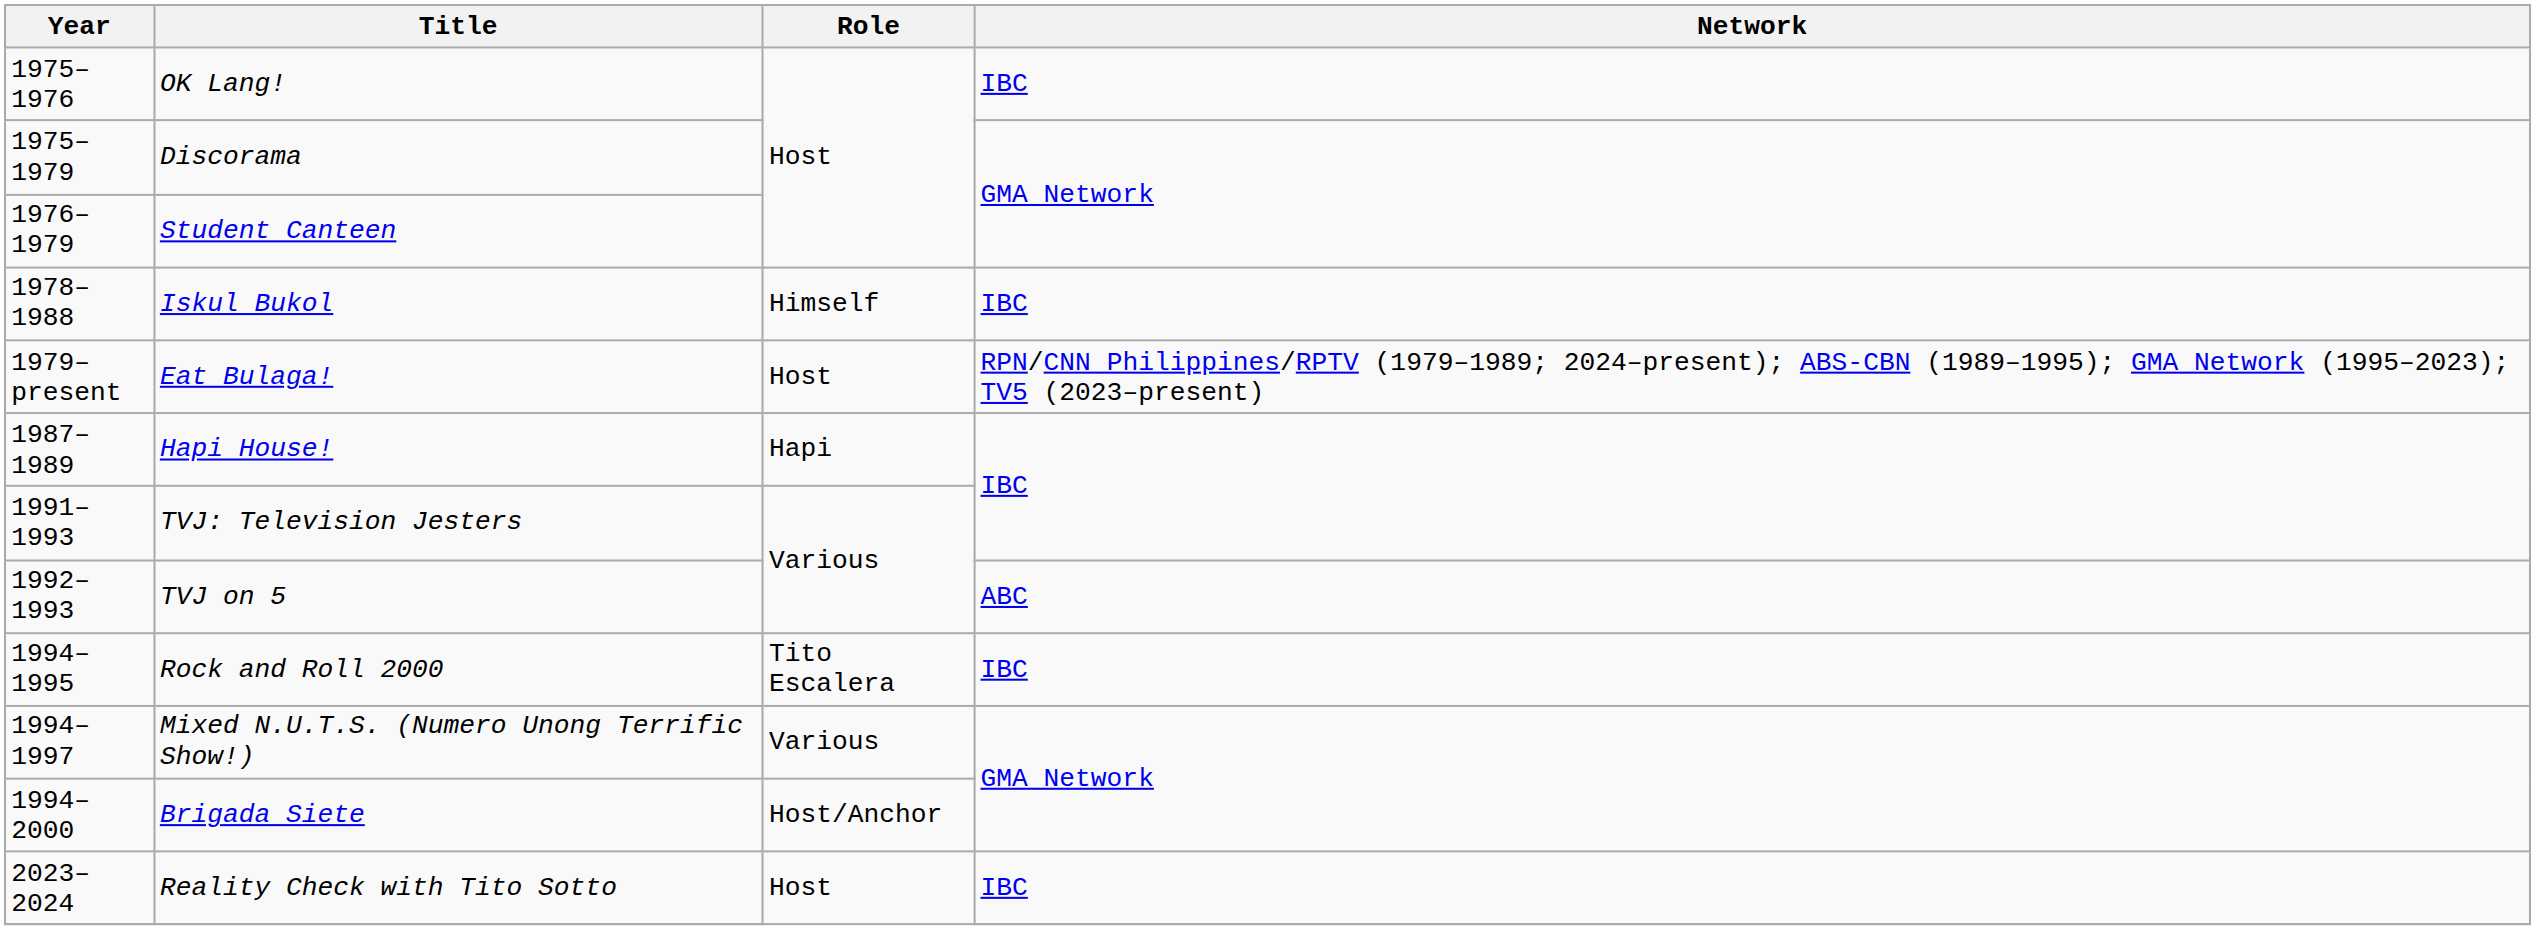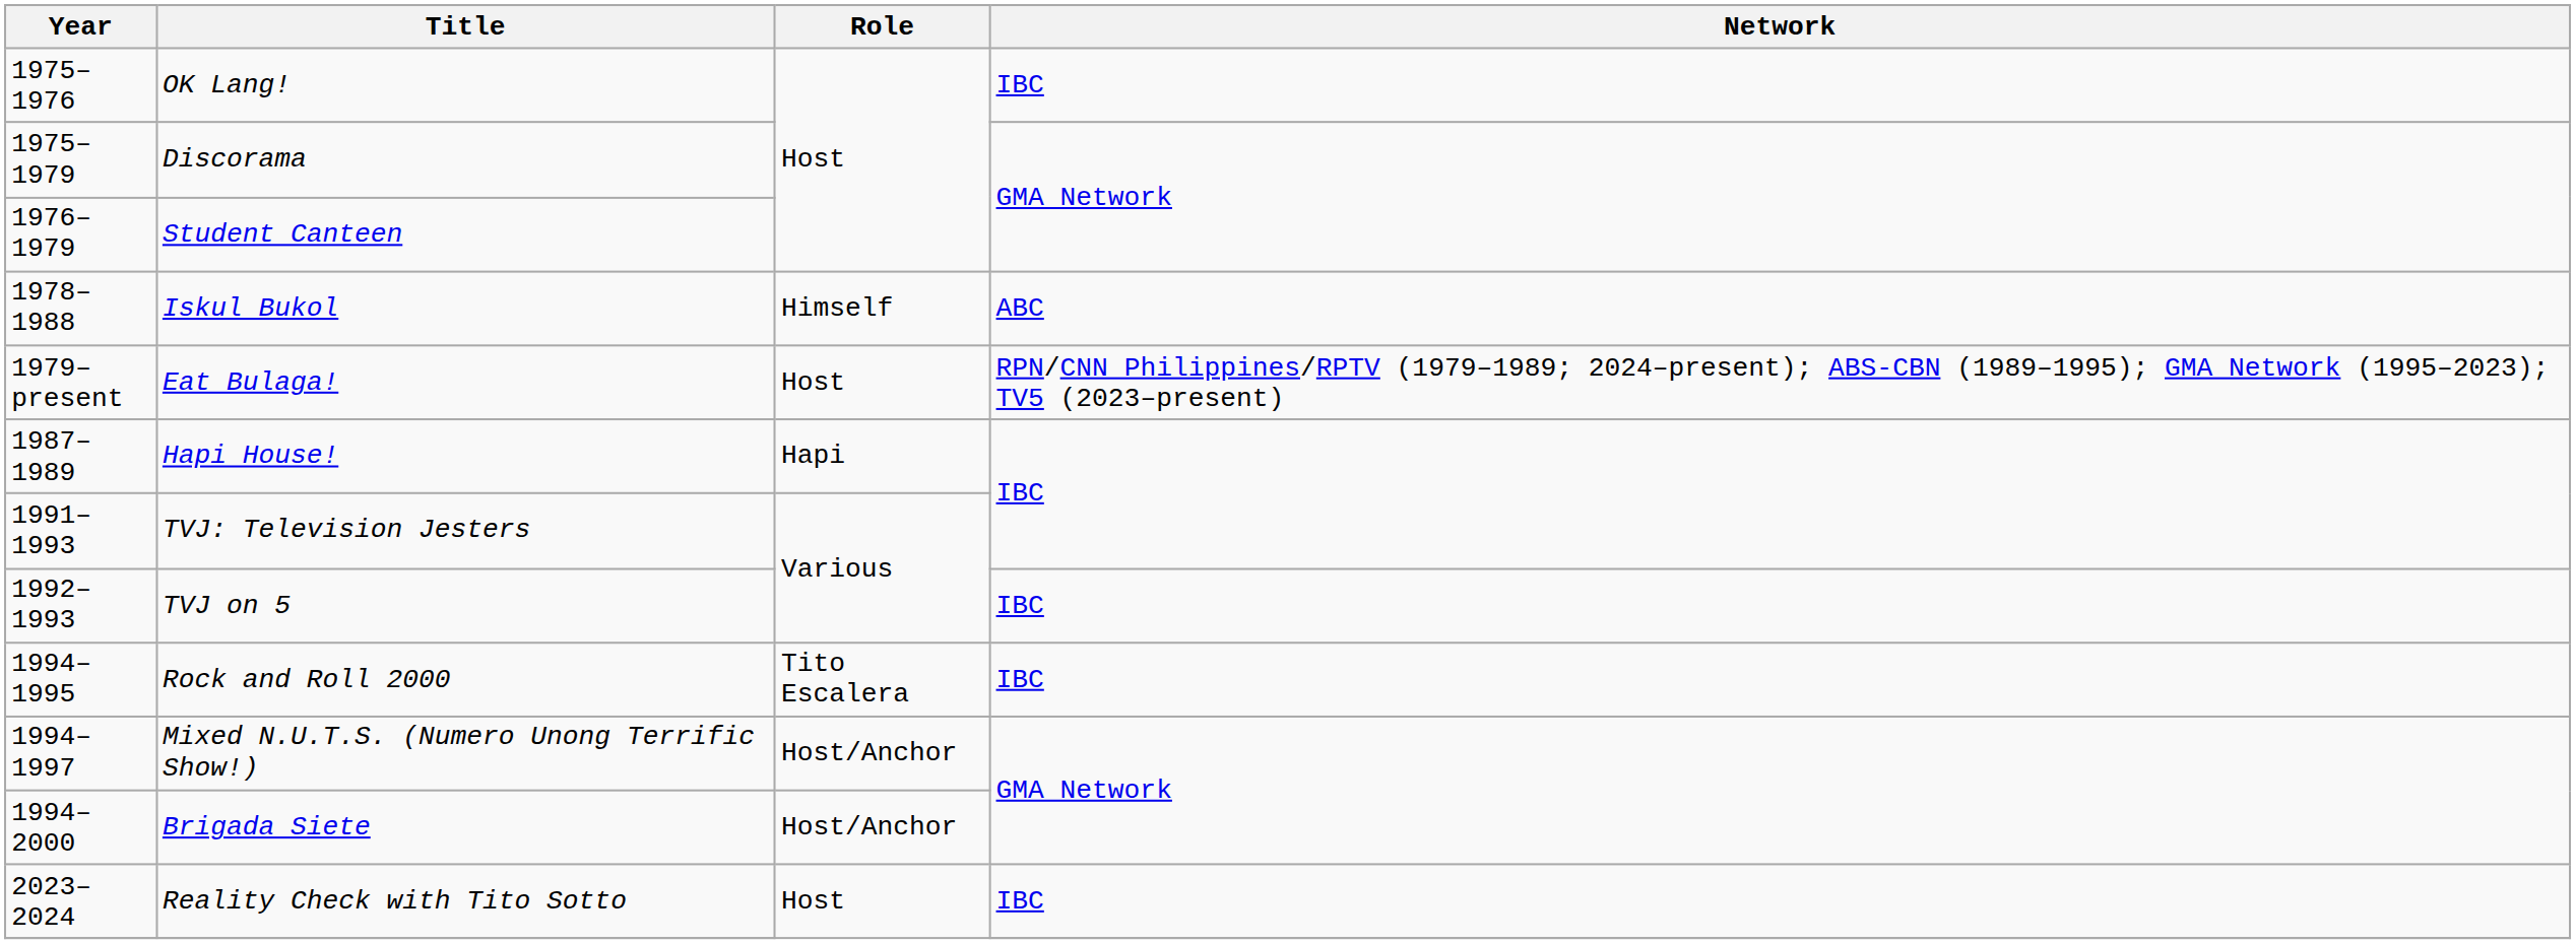 <table class="wikitable">
 <tr>
 <th>Year</th>
 <th>Title</th>
 <th>Role</th>
 <th>Network</th>
 </tr>
 <tr>
 <td>1975–1976</td>
 <td><em>OK Lang!</em></td>
 <td rowspan="3">Host</td>
 <td><a href='#'>IBC</a></td>
 </tr>
 <tr>
 <td>1975–1979</td>
 <td><em>Discorama</em></td>
 <td rowspan="2"><a href='#'>GMA Network</a></td>
 </tr>
 <tr>
 <td>1976–1979</td>
 <td><em><a href='#'>Student Canteen</a></em></td>
 </tr>
 <tr>
 <td>1978–1988</td>
 <td><em><a href='#'>Iskul Bukol</a></em></td>
 <td>Himself</td>
-<td><a href='#'>IBC</a></td>
+<td><a href='#'>ABC</a></td>
 </tr>
 <tr>
 <td>1979–<br>present</td>
 <td><em><a href='#'>Eat Bulaga!</a></em></td>
 <td>Host</td>
 <td><a href='#'>RPN</a>/<a href='#'>CNN Philippines</a>/<a href='#'>RPTV</a> (1979–1989; 2024–present); <a href='#'>ABS-CBN</a> (1989–1995); <a href='#'>GMA Network</a> (1995–2023); <a href='#'>TV5</a> (2023–present)</td>
 </tr>
 <tr>
 <td>1987–1989</td>
 <td><em><a href='#'>Hapi House!</a></em></td>
 <td>Hapi</td>
 <td rowspan="2"><a href='#'>IBC</a></td>
 </tr>
 <tr>
 <td>1991–1993</td>
 <td><em>TVJ: Television Jesters</em></td>
 <td rowspan="2">Various</td>
 </tr>
 <tr>
 <td>1992–1993</td>
 <td><em>TVJ on 5</em></td>
-<td><a href='#'>ABC</a></td>
+<td><a href='#'>IBC</a></td>
 </tr>
 <tr>
 <td>1994–1995</td>
 <td><em>Rock and Roll 2000</em></td>
 <td>Tito Escalera</td>
 <td><a href='#'>IBC</a></td>
 </tr>
 <tr>
 <td>1994–1997</td>
 <td><em>Mixed N.U.T.S. (Numero Unong Terrific Show!)</em></td>
-<td>Various</td>
+<td>Host/Anchor</td>
 <td rowspan="2"><a href='#'>GMA Network</a></td>
 </tr>
 <tr>
 <td>1994–2000</td>
 <td><em><a href='#'>Brigada Siete</a></em></td>
 <td>Host/Anchor</td>
 </tr>
 <tr>
 <td>2023–2024</td>
 <td><em>Reality Check with Tito Sotto</em></td>
 <td rowspan="2">Host</td>
 <td><a href='#'>IBC</a></td>
 </tr>
 <tr>
 </tr>
 </table>
